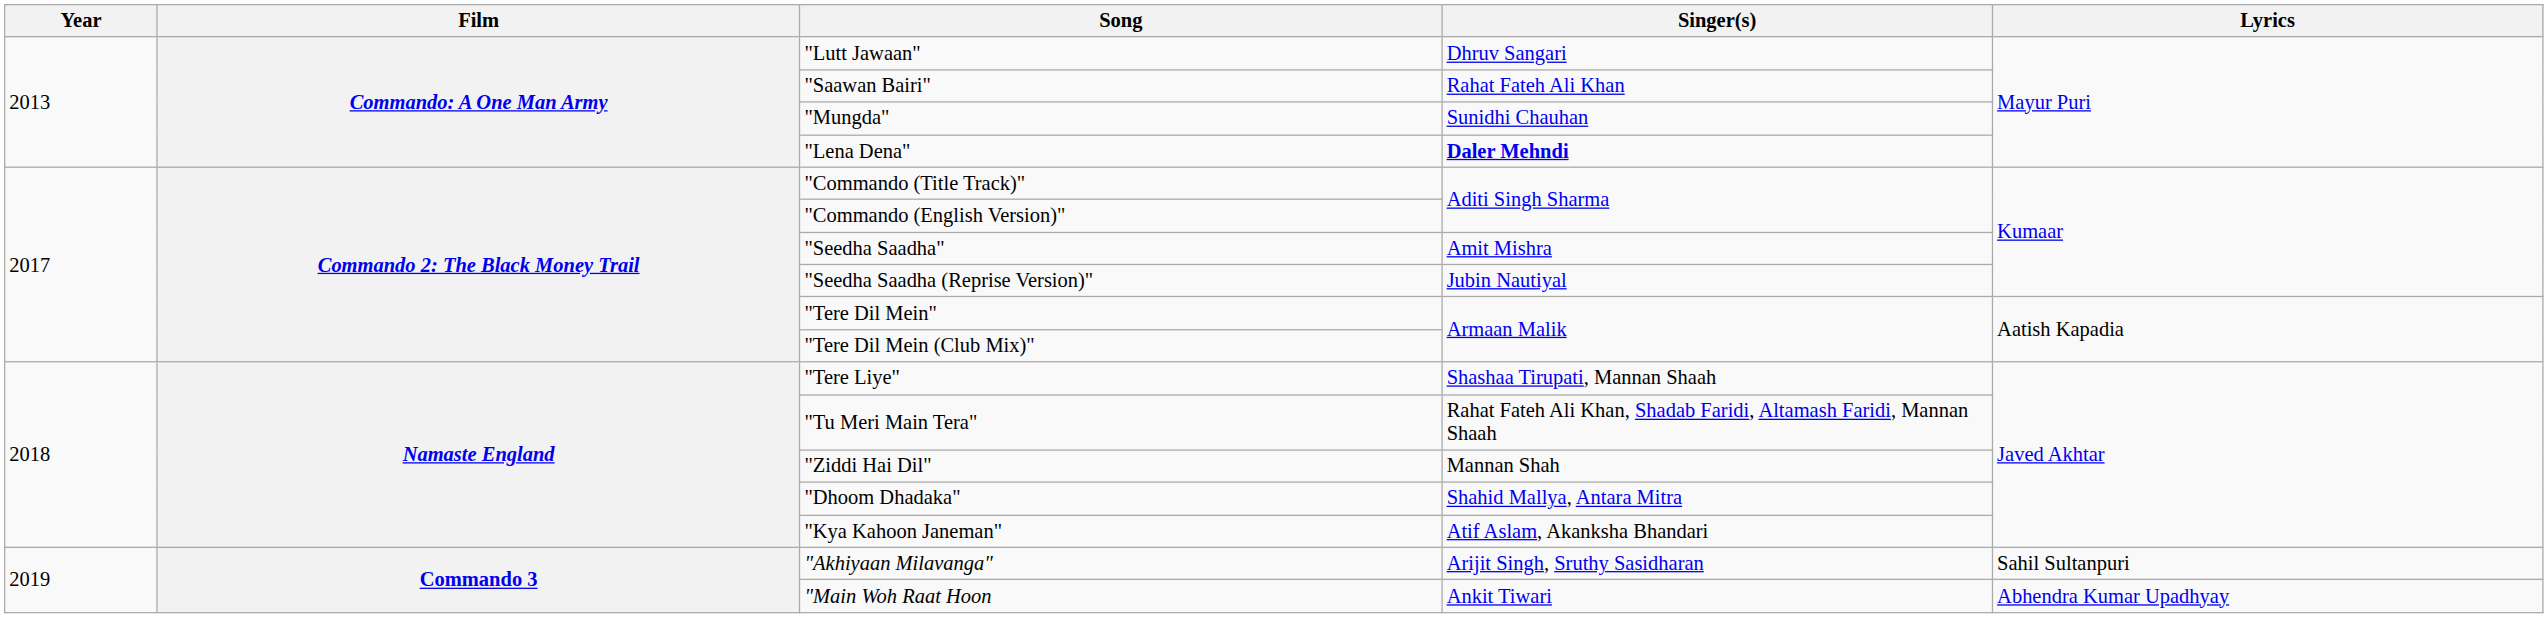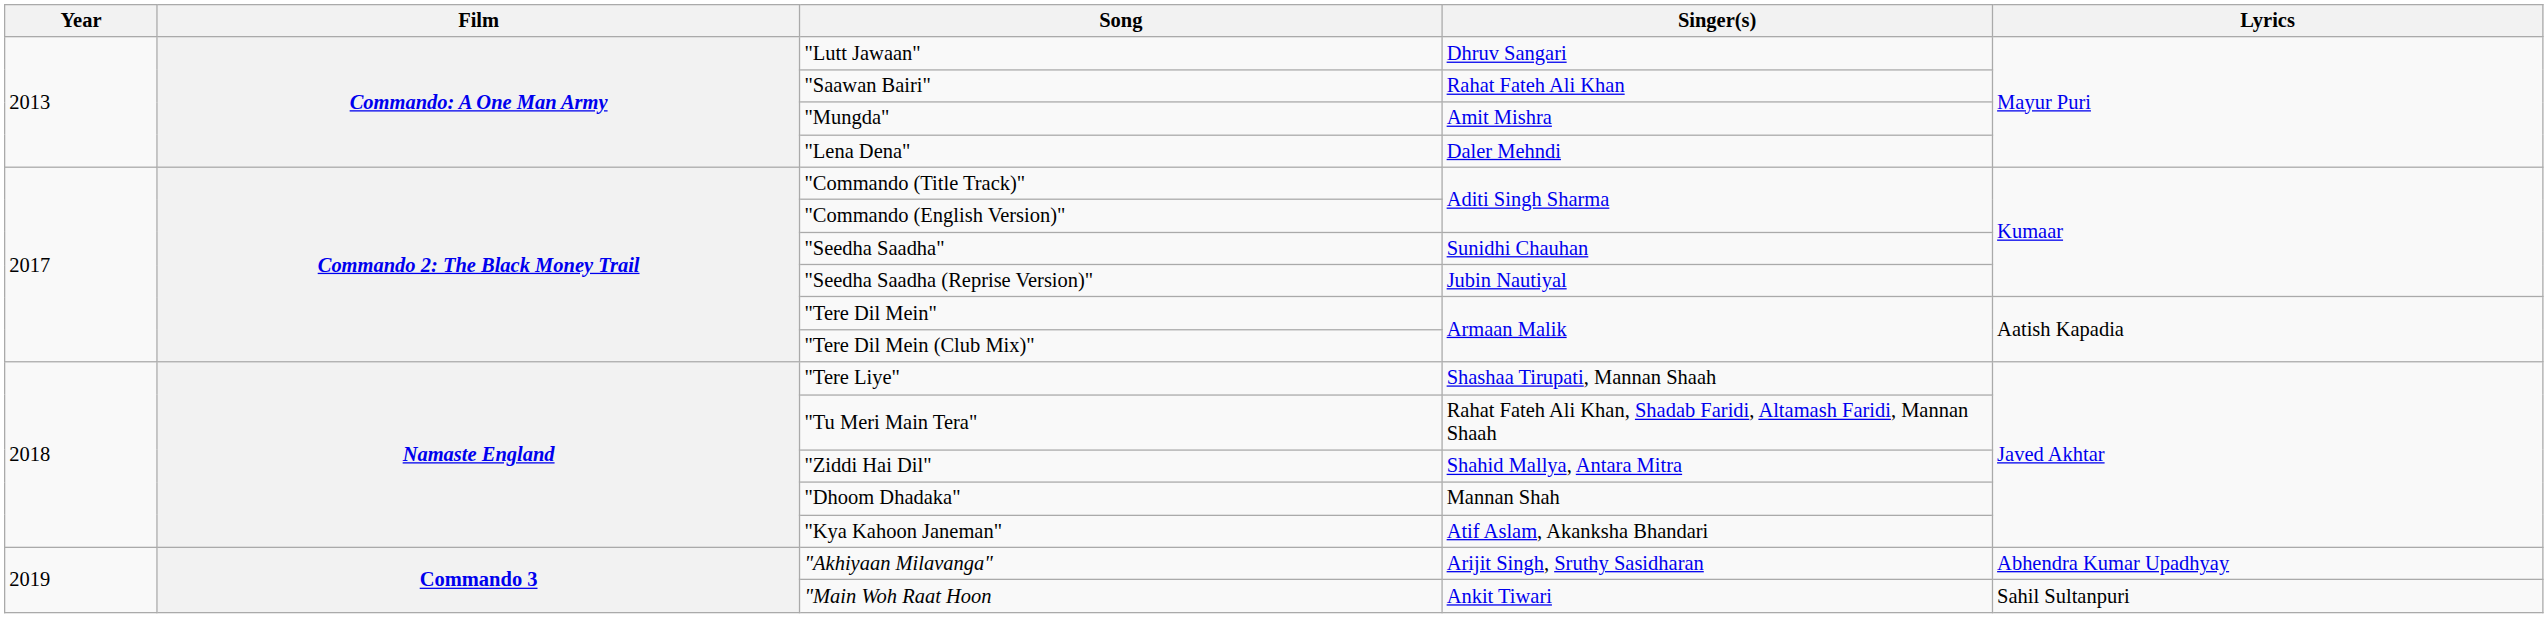 <table class="wikitable plainrowheaders" width="100%" textcolor:#000;">
 <tr>
 <th scope="col" width=5%>Year</th>
 <th scope="col" width=21%>Film</th>
 <th scope="col" width=21%>Song</th>
 <th scope="col" width=18%>Singer(s)</th>
 <th scope="col" width=18%>Lyrics</th>
 </tr>
 <tr>
 <td rowspan="4">2013</td>
 <th scope="row" rowspan="4"><em><a href='#'>Commando: A One Man Army</a></em></th>
 <td>"Lutt Jawaan"</td>
 <td><a href='#'>Dhruv Sangari</a></td>
 <td rowspan="4"><a href='#'>Mayur Puri</a></td>
 </tr>
 <tr>
 <td>"Saawan Bairi"</td>
 <td><a href='#'>Rahat Fateh Ali Khan</a></td>
 </tr>
 <tr>
 <td>"Mungda"</td>
-<td><a href='#'>Sunidhi Chauhan</a></td>
+<td><a href='#'>Amit Mishra</a></td>
 </tr>
 <tr>
 <td>"Lena Dena"</td>
-<td><strong><a href='#'>Daler Mehndi</a></strong></td>
+<td><a href='#'>Daler Mehndi</a></td>
 </tr>
 <tr>
 <td rowspan="6">2017</td>
 <th scope="row" rowspan="6"><em><a href='#'>Commando 2: The Black Money Trail</a></em></th>
 <td>"Commando (Title Track)"</td>
 <td rowspan="2"><a href='#'>Aditi Singh Sharma</a></td>
 <td rowspan="4"><a href='#'>Kumaar</a></td>
 </tr>
 <tr>
 <td>"Commando (English Version)"</td>
 </tr>
 <tr>
 <td>"Seedha Saadha"</td>
-<td><a href='#'>Amit Mishra</a></td>
+<td><a href='#'>Sunidhi Chauhan</a></td>
 </tr>
 <tr>
 <td>"Seedha Saadha (Reprise Version)"</td>
 <td><a href='#'>Jubin Nautiyal</a></td>
 </tr>
 <tr>
 <td>"Tere Dil Mein"</td>
 <td rowspan="2"><a href='#'>Armaan Malik</a></td>
 <td rowspan="2">Aatish Kapadia</td>
 </tr>
 <tr>
 <td>"Tere Dil Mein (Club Mix)"</td>
 </tr>
 <tr>
 <td rowspan="5">2018</td>
 <th scope="row" rowspan="5"><em><a href='#'>Namaste England</a></em></th>
 <td>"Tere Liye"</td>
 <td><a href='#'>Shashaa Tirupati</a>, Mannan Shaah</td>
 <td rowspan="5"><a href='#'>Javed Akhtar</a></td>
 </tr>
 <tr>
 <td>"Tu Meri Main Tera"</td>
 <td>Rahat Fateh Ali Khan, <a href='#'>Shadab Faridi</a>, <a href='#'>Altamash Faridi</a>, Mannan Shaah</td>
 </tr>
 <tr>
 <td>"Ziddi Hai Dil"</td>
-<td>Mannan Shah</td>
+<td><a href='#'>Shahid Mallya</a>, <a href='#'>Antara Mitra</a></td>
 </tr>
 <tr>
 <td>"Dhoom Dhadaka"</td>
-<td><a href='#'>Shahid Mallya</a>, <a href='#'>Antara Mitra</a></td>
+<td>Mannan Shah</td>
 </tr>
 <tr>
 <td>"Kya Kahoon Janeman"</td>
 <td><a href='#'>Atif Aslam</a>, Akanksha Bhandari</td>
 </tr>
 <tr>
 <td rowspan="2">2019</td>
 <th scope="row"rowspan="2"><a href='#'>Commando 3</a></th>
 <td><em>"Akhiyaan Milavanga"</em></td>
 <td><a href='#'>Arijit Singh</a>, <a href='#'>Sruthy Sasidharan</a></td>
-<td>Sahil Sultanpuri</td>
+<td><a href='#'>Abhendra Kumar Upadhyay</a></td>
 </tr>
 <tr>
 <td><em>"Main Woh Raat Hoon</em></td>
 <td><a href='#'>Ankit Tiwari</a></td>
-<td><a href='#'>Abhendra Kumar Upadhyay</a></td>
+<td>Sahil Sultanpuri</td>
 </tr>
 </table>
